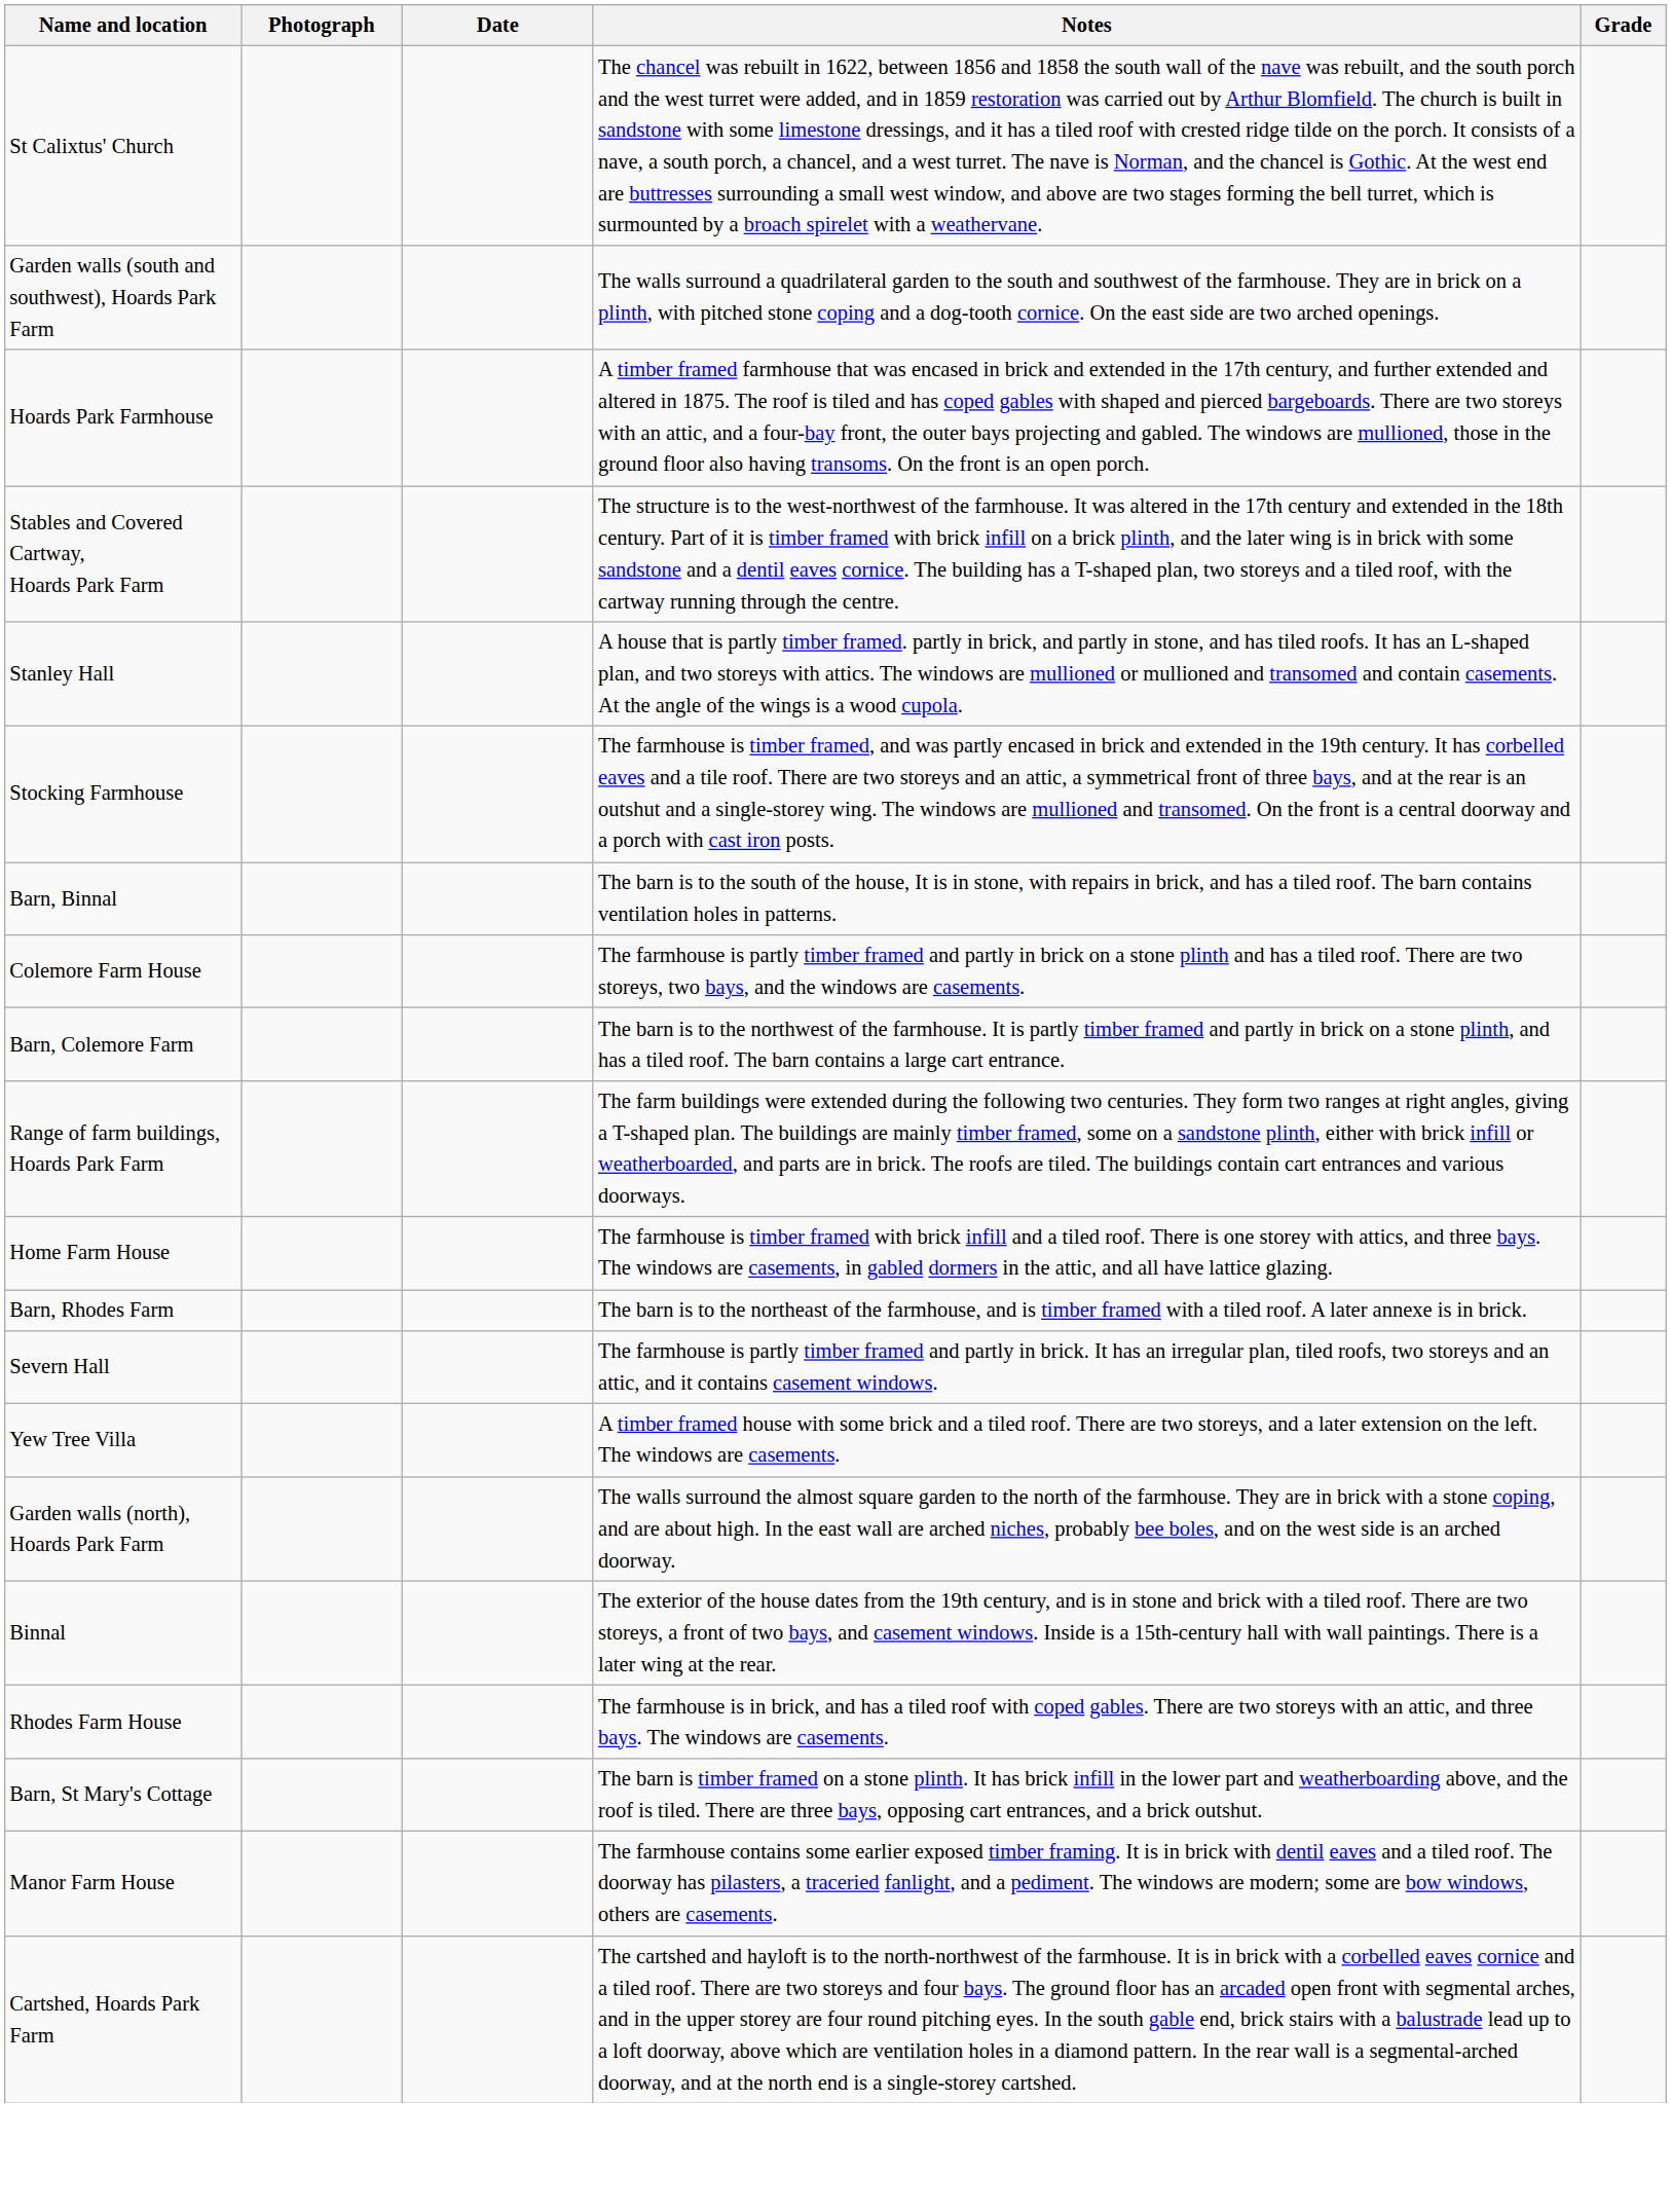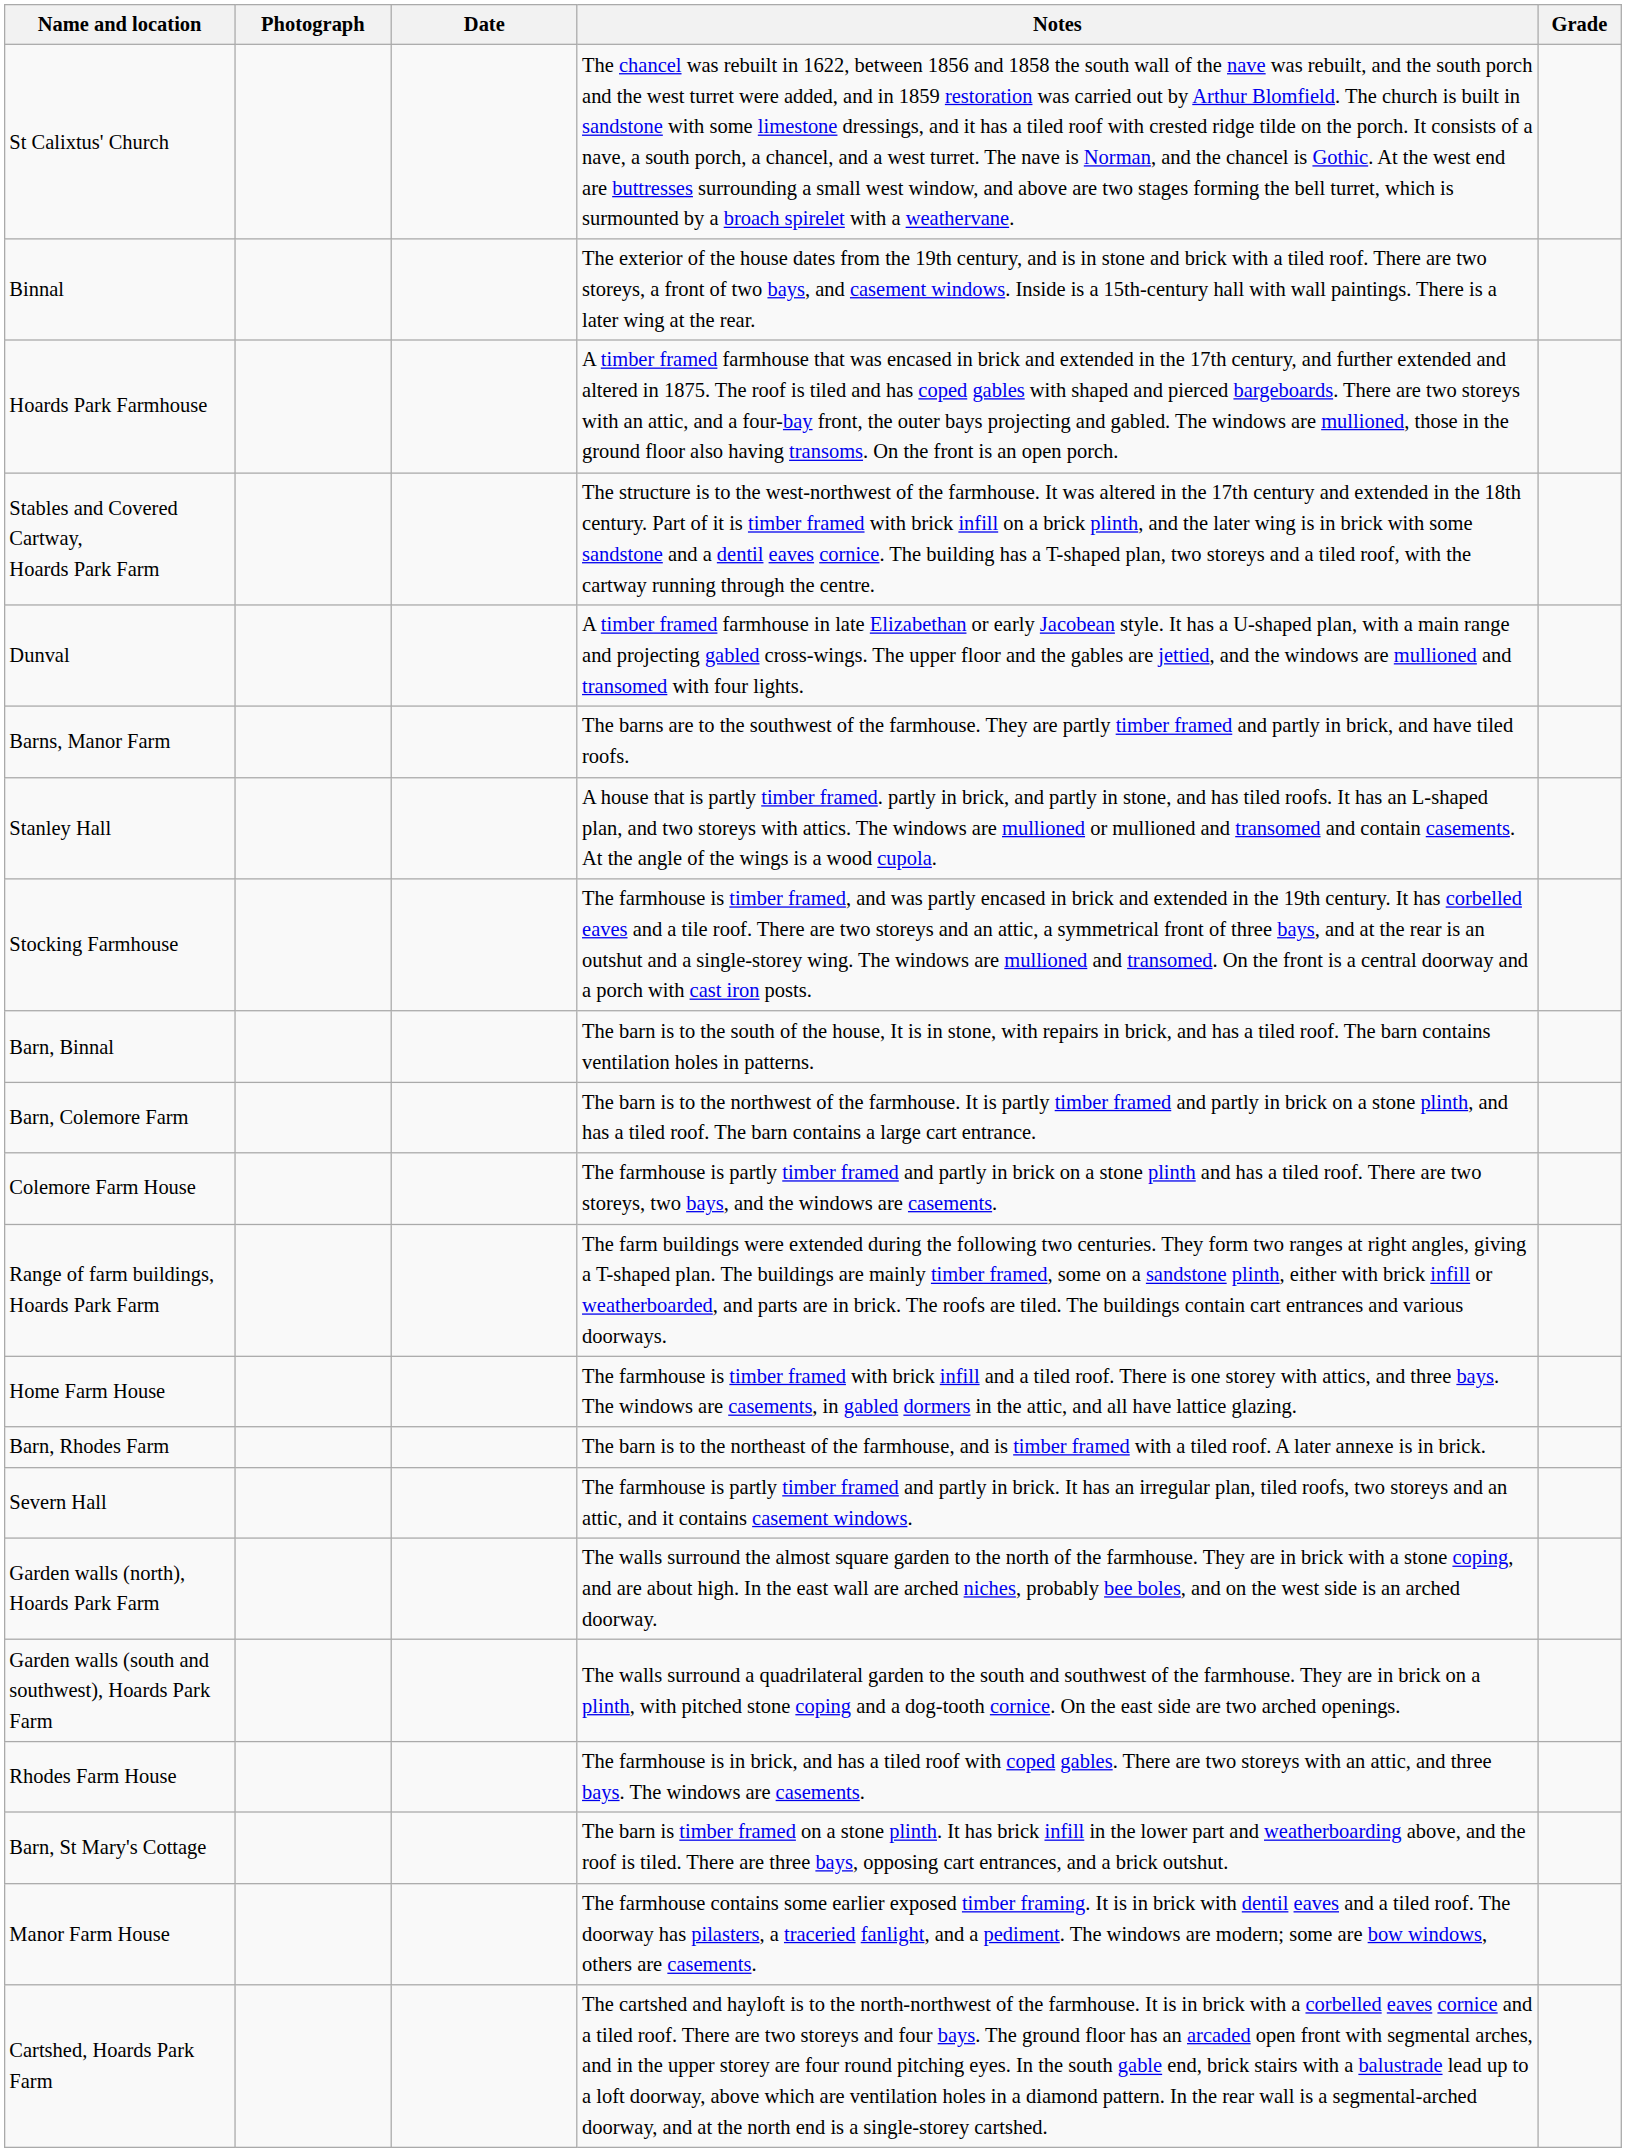 <table class="wikitable sortable plainrowheaders" style="width:100%; border:0; text-align:left; line-height:150%;">
 <tr>
 <th scope="col"  style="width:150px">Name and location</th>
 <th scope="col"  style="width:100px" class="unsortable">Photograph</th>
 <th scope="col"  style="width:120px">Date</th>
 <th scope="col"  style="width:650px" class="unsortable">Notes</th>
 <th scope="col"  style="width:50px">Grade</th>
 </tr>
 <tr>
 <td>St Calixtus' Church<br><small></small></td>
 <td></td>
 <td align="center"></td>
 <td>The <a href='#'>chancel</a> was rebuilt in 1622, between 1856 and 1858 the south wall of the <a href='#'>nave</a> was rebuilt, and the south porch and the west turret were added, and in 1859 <a href='#'>restoration</a> was carried out by <a href='#'>Arthur Blomfield</a>.  The church is built in <a href='#'>sandstone</a> with some <a href='#'>limestone</a> dressings, and it has a tiled roof with crested ridge tilde on the porch.  It consists of a nave, a south porch, a chancel, and a west turret.  The nave is <a href='#'>Norman</a>, and the chancel is <a href='#'>Gothic</a>.  At the west end are <a href='#'>buttresses</a> surrounding a small west window, and above are two stages forming the bell turret, which is surmounted by a <a href='#'>broach spirelet</a> with a <a href='#'>weathervane</a>.</td>
 <td align="center" ></td>
 </tr>
 <tr>
-<td>Garden walls (south and southwest), Hoards Park Farm<br><small></small></td>
+<td>Binnal<br><small></small></td>
 <td></td>
 <td align="center"></td>
-<td>The walls surround a quadrilateral garden to the south and southwest of the farmhouse.  They are in brick on a <a href='#'>plinth</a>, with pitched stone <a href='#'>coping</a> and a dog-tooth <a href='#'>cornice</a>.  On the east side are two arched openings.</td>
+<td>The exterior of the house dates from the 19th century, and is in stone and brick with a tiled roof.  There are two storeys, a front of two <a href='#'>bays</a>, and <a href='#'>casement windows</a>.  Inside is a 15th-century hall with wall paintings.  There is a later wing at the rear.</td>
 <td align="center" ></td>
 </tr>
 <tr>
 <td>Hoards Park Farmhouse<br><small></small></td>
 <td></td>
 <td align="center"></td>
 <td>A <a href='#'>timber framed</a> farmhouse that was encased in brick and extended in the 17th century, and further extended and altered in 1875.  The roof is tiled and has <a href='#'>coped</a> <a href='#'>gables</a> with shaped and pierced <a href='#'>bargeboards</a>.  There are two storeys with an attic, and a four-<a href='#'>bay</a> front, the outer bays projecting and gabled.  The windows are <a href='#'>mullioned</a>, those in the ground floor also having <a href='#'>transoms</a>.  On the front is an open porch.</td>
 <td align="center" ></td>
 </tr>
 <tr>
 <td>Stables and Covered Cartway,<br>Hoards Park Farm<br><small></small></td>
 <td></td>
 <td align="center"></td>
 <td>The structure is to the west-northwest of the farmhouse.  It was altered in the 17th century and extended in the 18th century.  Part of it is <a href='#'>timber framed</a> with brick <a href='#'>infill</a> on a brick <a href='#'>plinth</a>, and the later wing is in brick with some <a href='#'>sandstone</a> and a <a href='#'>dentil</a> <a href='#'>eaves</a> <a href='#'>cornice</a>.  The building has a T-shaped plan, two storeys and a tiled roof, with the cartway running through the centre.</td>
+<td align="center" ></td>
+</tr>
+<tr>
+<td>Dunval<br><small></small></td>
+<td></td>
+<td align="center"></td>
+<td>A <a href='#'>timber framed</a> farmhouse in late <a href='#'>Elizabethan</a> or early <a href='#'>Jacobean</a> style.  It has a U-shaped plan, with a main range and projecting <a href='#'>gabled</a> cross-wings.  The upper floor and the gables are <a href='#'>jettied</a>, and the windows are <a href='#'>mullioned</a> and <a href='#'>transomed</a> with four lights.</td>
+<td align="center" ></td>
+</tr>
+<tr>
+<td>Barns, Manor Farm<br><small></small></td>
+<td></td>
+<td align="center"></td>
+<td>The barns are to the southwest of the farmhouse.  They are partly <a href='#'>timber framed</a> and partly in brick, and have tiled roofs.</td>
 <td align="center" ></td>
 </tr>
 <tr>
 <td>Stanley Hall<br><small></small></td>
 <td></td>
 <td align="center"></td>
 <td>A house that is partly <a href='#'>timber framed</a>. partly in brick, and partly in stone, and has tiled roofs.  It has an L-shaped plan, and two storeys with attics.  The windows are <a href='#'>mullioned</a> or mullioned and <a href='#'>transomed</a> and contain <a href='#'>casements</a>.  At the angle of the wings is a wood <a href='#'>cupola</a>.</td>
 <td align="center" ></td>
 </tr>
 <tr>
 <td>Stocking Farmhouse<br><small></small></td>
 <td></td>
 <td align="center"></td>
 <td>The farmhouse is <a href='#'>timber framed</a>, and was partly encased in brick and extended in the 19th century.  It has <a href='#'>corbelled</a> <a href='#'>eaves</a> and a tile roof.  There are two storeys and an attic, a symmetrical front of three <a href='#'>bays</a>, and at the rear is an outshut and a single-storey wing.  The windows are <a href='#'>mullioned</a> and <a href='#'>transomed</a>.  On the front is a central doorway and a porch with <a href='#'>cast iron</a> posts.</td>
 <td align="center" ></td>
 </tr>
 <tr>
 <td>Barn, Binnal<br><small></small></td>
 <td></td>
 <td align="center"></td>
 <td>The barn is to the south of the house,  It is in stone, with repairs in brick, and has a tiled roof.  The barn contains ventilation holes in patterns.</td>
 <td align="center" ></td>
 </tr>
 <tr>
+<td>Barn, Colemore Farm<br><small></small></td>
+<td></td>
+<td align="center"></td>
+<td>The barn is to the northwest of the farmhouse.  It is partly <a href='#'>timber framed</a> and partly in brick on a stone <a href='#'>plinth</a>, and has a tiled roof.  The barn contains a large cart entrance.</td>
+<td align="center" ></td>
+</tr>
+<tr>
 <td>Colemore Farm House<br><small></small></td>
 <td></td>
 <td align="center"></td>
 <td>The farmhouse is partly <a href='#'>timber framed</a> and partly in brick on a stone <a href='#'>plinth</a> and has a tiled roof.  There are two storeys, two <a href='#'>bays</a>, and the windows are <a href='#'>casements</a>.</td>
-<td align="center" ></td>
-</tr>
-<tr>
-<td>Barn, Colemore Farm<br><small></small></td>
-<td></td>
-<td align="center"></td>
-<td>The barn is to the northwest of the farmhouse.  It is partly <a href='#'>timber framed</a> and partly in brick on a stone <a href='#'>plinth</a>, and has a tiled roof.  The barn contains a large cart entrance.</td>
 <td align="center" ></td>
 </tr>
 <tr>
 <td>Range of farm buildings,<br>Hoards Park Farm<br><small></small></td>
 <td></td>
 <td align="center"></td>
 <td>The farm buildings were extended during the following two centuries.  They form two ranges at right angles, giving a T-shaped plan.  The buildings are mainly <a href='#'>timber framed</a>, some on a <a href='#'>sandstone</a> <a href='#'>plinth</a>, either with brick <a href='#'>infill</a> or <a href='#'>weatherboarded</a>, and parts are in brick.  The roofs are tiled.  The buildings contain cart entrances and various doorways.</td>
 <td align="center" ></td>
 </tr>
 <tr>
 <td>Home Farm House<br><small></small></td>
 <td></td>
 <td align="center"></td>
 <td>The farmhouse is <a href='#'>timber framed</a> with brick <a href='#'>infill</a> and a tiled roof.  There is one storey with attics, and three <a href='#'>bays</a>.  The windows are <a href='#'>casements</a>, in <a href='#'>gabled</a> <a href='#'>dormers</a> in the attic, and all have lattice glazing.</td>
 <td align="center" ></td>
 </tr>
 <tr>
 <td>Barn, Rhodes Farm<br><small></small></td>
 <td></td>
 <td align="center"></td>
 <td>The barn is to the northeast of the farmhouse, and is <a href='#'>timber framed</a> with a tiled roof.  A later annexe is in brick.</td>
 <td align="center" ></td>
 </tr>
 <tr>
 <td>Severn Hall<br><small></small></td>
 <td></td>
 <td align="center"></td>
 <td>The farmhouse is partly <a href='#'>timber framed</a> and partly in brick.  It has an irregular plan, tiled roofs, two storeys and an attic, and it contains <a href='#'>casement windows</a>.</td>
 <td align="center" ></td>
 </tr>
 <tr>
-<td>Yew Tree Villa<br><small></small></td>
-<td></td>
-<td align="center"></td>
-<td>A <a href='#'>timber framed</a> house with some brick and a tiled roof.  There are two storeys, and a later extension on the left.  The windows are <a href='#'>casements</a>.</td>
-<td align="center" ></td>
-</tr>
-<tr>
 <td>Garden walls (north),<br>Hoards Park Farm<br><small></small></td>
 <td></td>
 <td align="center"></td>
 <td>The walls surround the almost square garden to the north of the farmhouse.  They are in brick with a stone <a href='#'>coping</a>, and are about  high.  In the east wall are arched <a href='#'>niches</a>, probably <a href='#'>bee boles</a>, and on the west side is an arched doorway.</td>
 <td align="center" ></td>
 </tr>
 <tr>
-<td>Binnal<br><small></small></td>
+<td>Garden walls (south and southwest), Hoards Park Farm<br><small></small></td>
 <td></td>
 <td align="center"></td>
-<td>The exterior of the house dates from the 19th century, and is in stone and brick with a tiled roof.  There are two storeys, a front of two <a href='#'>bays</a>, and <a href='#'>casement windows</a>.  Inside is a 15th-century hall with wall paintings.  There is a later wing at the rear.</td>
+<td>The walls surround a quadrilateral garden to the south and southwest of the farmhouse.  They are in brick on a <a href='#'>plinth</a>, with pitched stone <a href='#'>coping</a> and a dog-tooth <a href='#'>cornice</a>.  On the east side are two arched openings.</td>
 <td align="center" ></td>
 </tr>
 <tr>
 <td>Rhodes Farm House<br><small></small></td>
 <td></td>
 <td align="center"></td>
 <td>The farmhouse is in brick, and has a tiled roof with <a href='#'>coped</a> <a href='#'>gables</a>.  There are two storeys with an attic, and three <a href='#'>bays</a>.  The windows are <a href='#'>casements</a>.</td>
 <td align="center" ></td>
 </tr>
 <tr>
 <td>Barn, St Mary's Cottage<br><small></small></td>
 <td></td>
 <td align="center"></td>
 <td>The barn is <a href='#'>timber framed</a> on a stone <a href='#'>plinth</a>.  It has brick <a href='#'>infill</a> in the lower part and <a href='#'>weatherboarding</a> above, and the roof is tiled.  There are three <a href='#'>bays</a>, opposing cart entrances, and a brick outshut.</td>
 <td align="center" ></td>
 </tr>
 <tr>
 <td>Manor Farm House<br><small></small></td>
 <td></td>
 <td align="center"></td>
 <td>The farmhouse contains some earlier exposed <a href='#'>timber framing</a>.  It is in brick with <a href='#'>dentil</a> <a href='#'>eaves</a> and a tiled roof.  The doorway has <a href='#'>pilasters</a>, a <a href='#'>traceried</a> <a href='#'>fanlight</a>, and a <a href='#'>pediment</a>.  The windows are modern; some are <a href='#'>bow windows</a>, others are <a href='#'>casements</a>.</td>
 <td align="center" ></td>
 </tr>
 <tr>
 <td>Cartshed, Hoards Park Farm<br><small></small></td>
 <td></td>
 <td align="center"></td>
 <td>The cartshed and hayloft is to the north-northwest of the farmhouse.  It is in brick with a <a href='#'>corbelled</a> <a href='#'>eaves</a> <a href='#'>cornice</a> and a tiled roof.  There are two storeys and four <a href='#'>bays</a>.  The ground floor has an <a href='#'>arcaded</a> open front with segmental arches, and in the upper storey are four round pitching eyes.  In the south <a href='#'>gable</a> end, brick stairs with a <a href='#'>balustrade</a> lead up to a loft doorway, above which are ventilation holes in a diamond pattern.  In the rear wall is a segmental-arched doorway, and at the north end is a single-storey cartshed.</td>
 <td align="center" ></td>
 </tr>
 <tr>
 </tr>
 </table>
